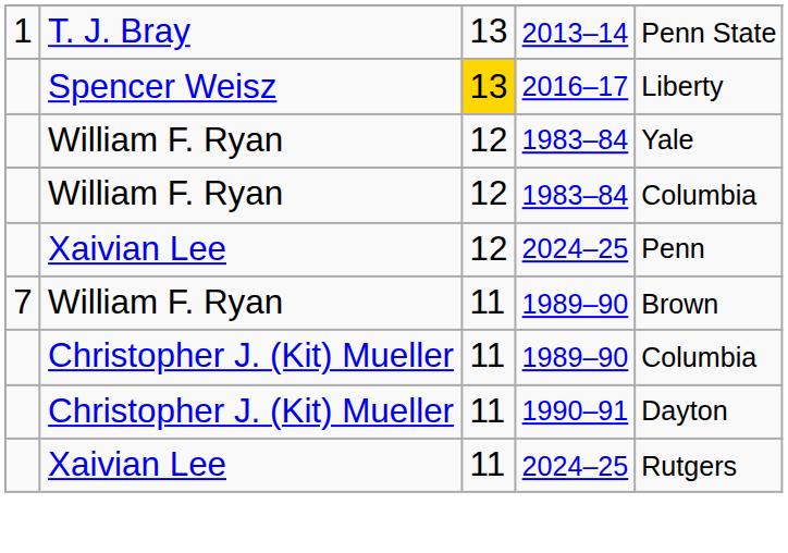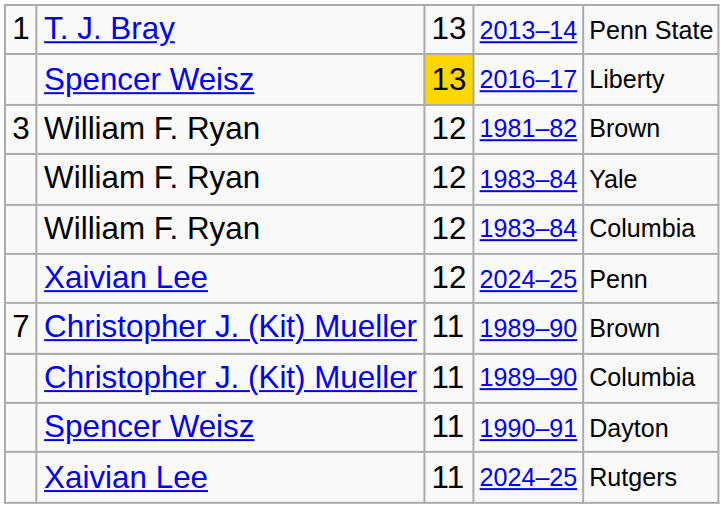 <table class="wikitable">
 <tr>
 </tr>
 <tr>
 <td>1</td>
 <td><a href='#'>T. J. Bray</a></td>
 <td>13</td>
 <td style="font-size:80%;"><a href='#'>2013–14</a></td>
 <td style="font-size:80%;">Penn State</td>
 </tr>
 <tr>
 <td></td>
 <td><a href='#'>Spencer Weisz</a></td>
 <td style="background: gold;">13</td>
 <td style="font-size:80%;"><a href='#'>2016–17</a></td>
 <td style="font-size:80%;">Liberty</td>
+</tr>
+<tr>
+<td>3</td>
+<td>William F. Ryan</td>
+<td>12</td>
+<td style="font-size:80%;"><a href='#'>1981–82</a></td>
+<td style="font-size:80%;">Brown</td>
 </tr>
 <tr>
 <td></td>
 <td>William F. Ryan</td>
 <td>12</td>
 <td style="font-size:80%;"><a href='#'>1983–84</a></td>
 <td style="font-size:80%;">Yale</td>
 </tr>
 <tr>
 <td></td>
 <td>William F. Ryan</td>
 <td>12</td>
 <td style="font-size:80%;"><a href='#'>1983–84</a></td>
 <td style="font-size:80%;">Columbia</td>
 </tr>
 <tr>
 <td></td>
 <td><a href='#'>Xaivian Lee</a></td>
 <td>12</td>
 <td style="font-size:80%;"><a href='#'>2024–25</a></td>
 <td style="font-size:80%;">Penn</td>
 </tr>
 <tr>
 <td>7</td>
-<td>William F. Ryan</td>
+<td><a href='#'>Christopher J. (Kit) Mueller</a></td>
 <td>11</td>
 <td style="font-size:80%;"><a href='#'>1989–90</a></td>
 <td style="font-size:80%;">Brown</td>
 </tr>
 <tr>
 <td></td>
 <td><a href='#'>Christopher J. (Kit) Mueller</a></td>
 <td>11</td>
 <td style="font-size:80%;"><a href='#'>1989–90</a></td>
 <td style="font-size:80%;">Columbia</td>
 </tr>
 <tr>
 <td></td>
-<td><a href='#'>Christopher J. (Kit) Mueller</a></td>
+<td><a href='#'>Spencer Weisz</a></td>
 <td>11</td>
 <td style="font-size:80%;"><a href='#'>1990–91</a></td>
 <td style="font-size:80%;">Dayton</td>
 </tr>
 <tr>
 <td></td>
 <td><a href='#'>Xaivian Lee</a></td>
 <td>11</td>
 <td style="font-size:80%;"><a href='#'>2024–25</a></td>
 <td style="font-size:80%;">Rutgers</td>
 </tr>
 </table>
